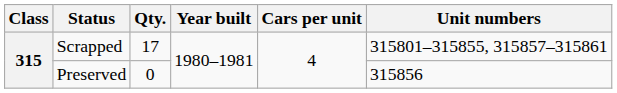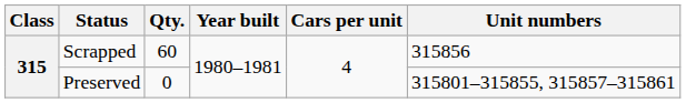 <table class="wikitable">
 <tr>
 <th>Class</th>
 <th>Status</th>
 <th>Qty.</th>
 <th>Year built</th>
 <th>Cars per unit</th>
 <th>Unit numbers</th>
 </tr>
 <tr>
 <th rowspan=2>315</th>
 <td>Scrapped</td>
-<td align=center>17</td>
+<td align=center>60</td>
 <td rowspan=2 align=center>1980–1981</td>
 <td rowspan=2 align=center>4</td>
-<td>315801–315855, 315857–315861</td>
+<td>315856</td>
 </tr>
 <tr>
 <td>Preserved</td>
 <td align="center">0</td>
-<td>315856</td>
+<td>315801–315855, 315857–315861</td>
 </tr>
 </table>
